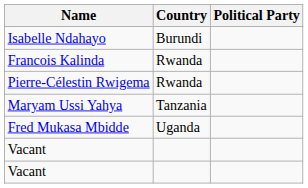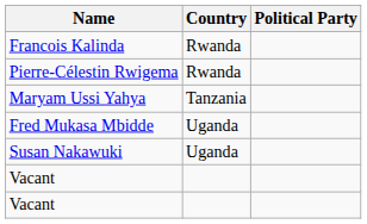 <table class="wikitable">
 <tr>
 <th>Name</th>
 <th>Country</th>
 <th>Political Party</th>
-</tr>
-<tr>
-<td><a href='#'>Isabelle Ndahayo</a></td>
-<td>Burundi</td>
-<td></td>
 </tr>
 <tr>
 <td><a href='#'>Francois Kalinda</a></td>
 <td>Rwanda</td>
 <td></td>
 </tr>
 <tr>
 <td><a href='#'>Pierre-Célestin Rwigema</a></td>
 <td>Rwanda</td>
 <td></td>
 </tr>
 <tr>
 <td><a href='#'>Maryam Ussi Yahya</a></td>
 <td>Tanzania</td>
 <td></td>
 </tr>
 <tr>
 <td><a href='#'>Fred Mukasa Mbidde</a></td>
 <td>Uganda</td>
 <td></td>
 </tr>
 <tr>
+<td><a href='#'>Susan Nakawuki</a></td>
+<td>Uganda</td>
+<td></td>
+</tr>
+<tr>
 <td>Vacant</td>
 <td></td>
 <td></td>
 </tr>
 <tr>
 <td>Vacant</td>
 <td></td>
 <td></td>
 </tr>
 </table>
